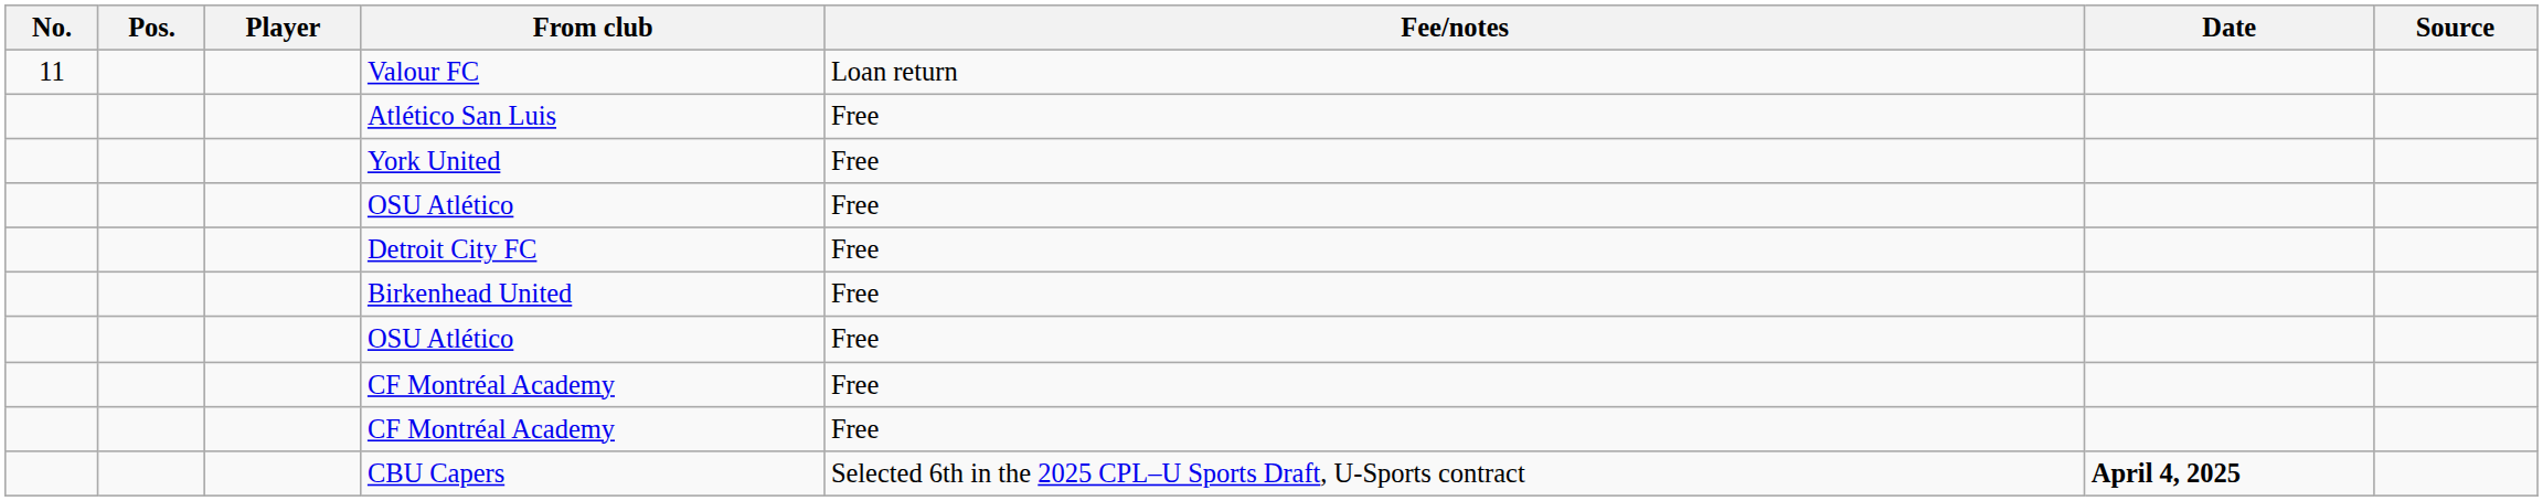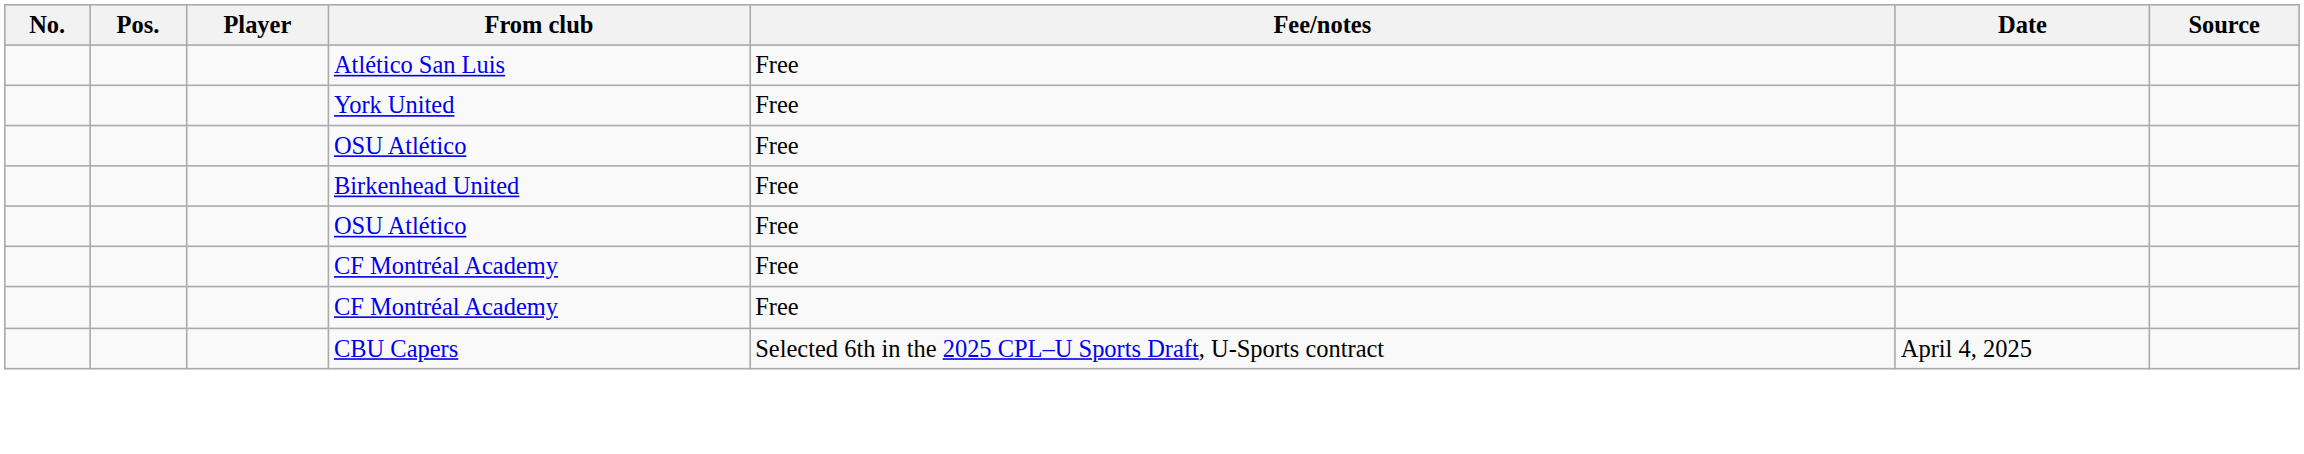 <table class="wikitable sortable" style="width:90%; font-size:95%;">
 <tr>
 <th>No.</th>
 <th>Pos.</th>
 <th>Player</th>
 <th>From club</th>
 <th>Fee/notes</th>
 <th>Date</th>
 <th>Source</th>
-</tr>
-<tr>
-<td align=center>11</td>
-<td align=center></td>
-<td></td>
-<td> <a href='#'>Valour FC</a></td>
-<td>Loan return</td>
-<td></td>
-<td></td>
 </tr>
 <tr>
 <td align=center></td>
 <td align=center></td>
 <td></td>
 <td> <a href='#'>Atlético San Luis</a></td>
 <td>Free</td>
 <td></td>
 <td></td>
 </tr>
 <tr>
 <td align=center></td>
 <td align=center></td>
 <td></td>
 <td> <a href='#'>York United</a></td>
 <td>Free</td>
 <td></td>
 <td></td>
 </tr>
 <tr>
 <td align=center></td>
 <td align=center></td>
 <td></td>
 <td> <a href='#'>OSU Atlético</a></td>
-<td>Free</td>
-<td></td>
-<td></td>
-</tr>
-<tr>
-<td align=center></td>
-<td align=center></td>
-<td></td>
-<td> <a href='#'>Detroit City FC</a></td>
 <td>Free</td>
 <td></td>
 <td></td>
 </tr>
 <tr>
 <td align=center></td>
 <td align=center></td>
 <td></td>
 <td> <a href='#'>Birkenhead United</a></td>
 <td>Free</td>
 <td></td>
 <td></td>
 </tr>
 <tr>
 <td align=center></td>
 <td align=center></td>
 <td></td>
 <td> <a href='#'>OSU Atlético</a></td>
 <td>Free</td>
 <td></td>
 <td></td>
 </tr>
 <tr>
 <td align=center></td>
 <td align=center></td>
 <td></td>
 <td> <a href='#'>CF Montréal Academy</a></td>
 <td>Free</td>
 <td></td>
 <td></td>
 </tr>
 <tr>
 <td align=center></td>
 <td align=center></td>
 <td></td>
 <td> <a href='#'>CF Montréal Academy</a></td>
 <td>Free</td>
 <td></td>
 <td></td>
 </tr>
 <tr>
 <td align=center></td>
 <td align=center></td>
 <td></td>
 <td> <a href='#'>CBU Capers</a></td>
 <td>Selected 6th in the <a href='#'>2025 CPL–U Sports Draft</a>, U-Sports contract</td>
-<td><strong>April 4, 2025</strong></td>
+<td>April 4, 2025</td>
 <td></td>
 </tr>
 </table>
